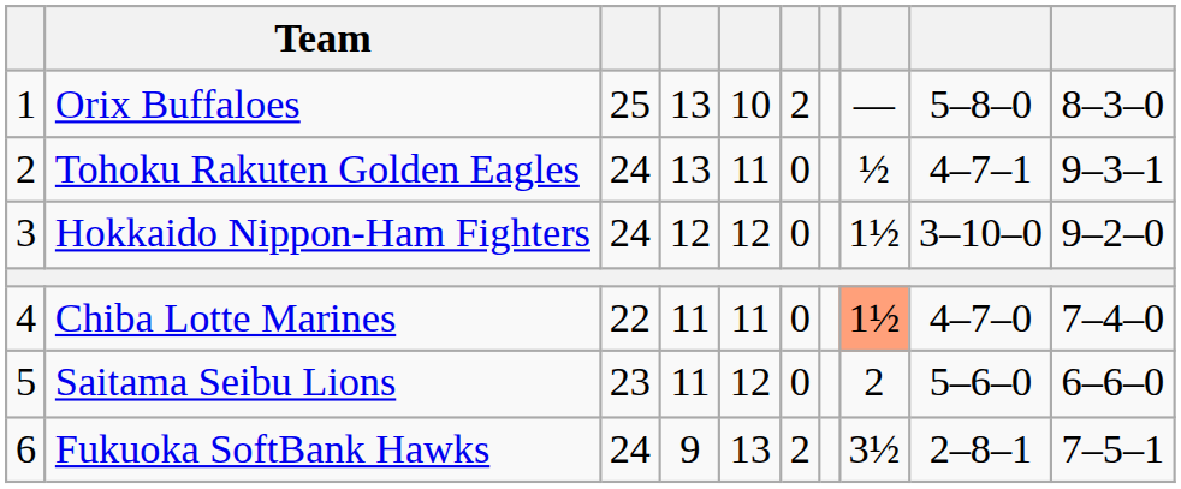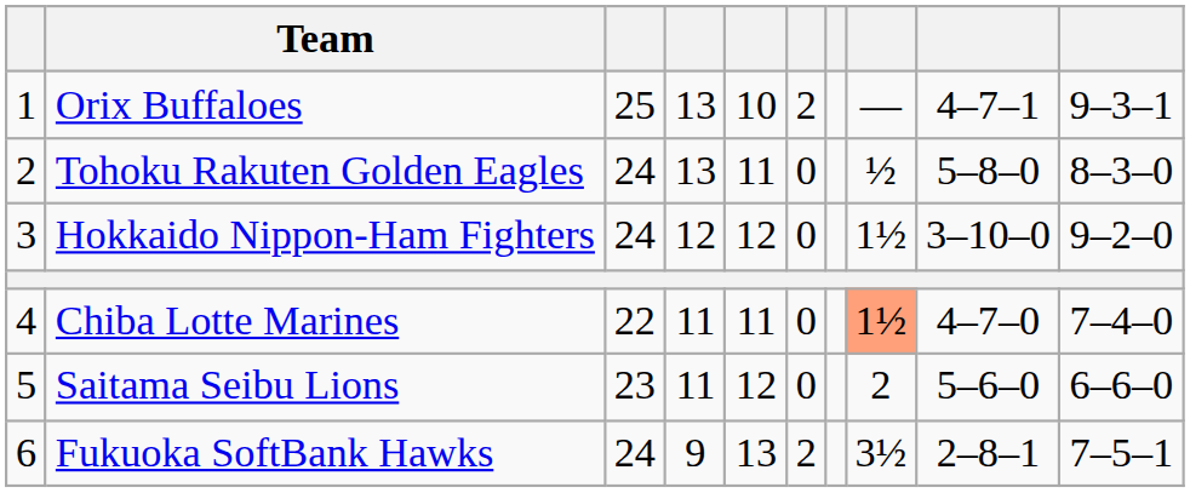 <table class="wikitable plainrowheaders" style="text-align:center;">
 <tr>
 <th scope="col"></th>
 <th scope="col">Team</th>
 <th scope="col"></th>
 <th scope="col"></th>
 <th scope="col"></th>
 <th scope="col"><a href='#'></a></th>
 <th scope="col"><a href='#'></a></th>
 <th scope="col"></th>
 <th scope="col"></th>
 <th scope="col"></th>
 </tr>
 <tr>
 <td>1</td>
 <td style="text-align:left;"><a href='#'>Orix Buffaloes</a></td>
 <td>25</td>
 <td>13</td>
 <td>10</td>
 <td>2</td>
 <td></td>
 <td>—</td>
-<td>5–8–0</td>
-<td>8–3–0</td>
+<td>4–7–1</td>
+<td>9–3–1</td>
 </tr>
 <tr>
 <td>2</td>
 <td style="text-align:left;"><a href='#'>Tohoku Rakuten Golden Eagles</a></td>
 <td>24</td>
 <td>13</td>
 <td>11</td>
 <td>0</td>
 <td></td>
 <td>½</td>
-<td>4–7–1</td>
-<td>9–3–1</td>
+<td>5–8–0</td>
+<td>8–3–0</td>
 </tr>
 <tr>
 <td>3</td>
 <td style="text-align:left;"><a href='#'>Hokkaido Nippon-Ham Fighters</a></td>
 <td>24</td>
 <td>12</td>
 <td>12</td>
 <td>0</td>
 <td></td>
 <td>1½</td>
 <td>3–10–0</td>
 <td>9–2–0</td>
 </tr>
 <tr>
 <th colspan="10"></th>
 </tr>
 <tr>
 <td>4</td>
 <td style="text-align:left;"><a href='#'>Chiba Lotte Marines</a></td>
 <td>22</td>
 <td>11</td>
 <td>11</td>
 <td>0</td>
 <td></td>
 <td style="background: lightsalmon;">1½</td>
 <td>4–7–0</td>
 <td>7–4–0</td>
 </tr>
 <tr>
 <td>5</td>
 <td style="text-align:left;"><a href='#'>Saitama Seibu Lions</a></td>
 <td>23</td>
 <td>11</td>
 <td>12</td>
 <td>0</td>
 <td></td>
 <td>2</td>
 <td>5–6–0</td>
 <td>6–6–0</td>
 </tr>
 <tr>
 <td>6</td>
 <td style="text-align:left;"><a href='#'>Fukuoka SoftBank Hawks</a></td>
 <td>24</td>
 <td>9</td>
 <td>13</td>
 <td>2</td>
 <td></td>
 <td>3½</td>
 <td>2–8–1</td>
 <td>7–5–1</td>
 </tr>
 </table>
